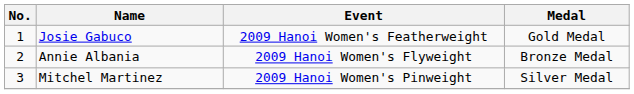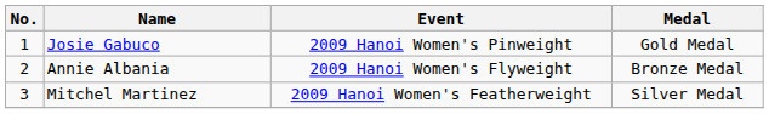 <table class="wikitable" width=50%>
 <tr>
 <th width=05%>No.</th>
 <th width=30%>Name</th>
 <th width=45%>Event</th>
 <th width=20%>Medal</th>
 </tr>
 <tr align=center>
 <td>1</td>
 <td align=left><a href='#'>Josie Gabuco</a></td>
-<td><a href='#'>2009 Hanoi</a> Women's Featherweight</td>
+<td><a href='#'>2009 Hanoi</a> Women's Pinweight</td>
 <td> Gold Medal</td>
 </tr>
 <tr align=center>
 <td>2</td>
 <td align=left>Annie Albania</td>
 <td><a href='#'>2009 Hanoi</a> Women's Flyweight</td>
 <td> Bronze Medal</td>
 </tr>
 <tr align=center>
 <td>3</td>
 <td align=left>Mitchel Martinez</td>
-<td><a href='#'>2009 Hanoi</a> Women's Pinweight</td>
+<td><a href='#'>2009 Hanoi</a> Women's Featherweight</td>
 <td> Silver Medal</td>
 </tr>
 <tr align=center>
 </tr>
 </table>
